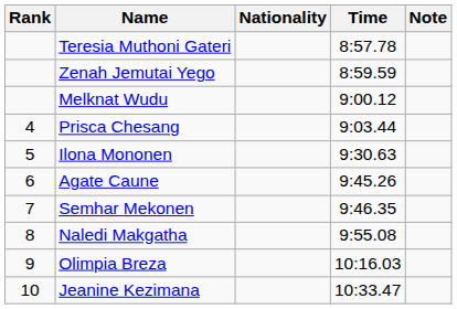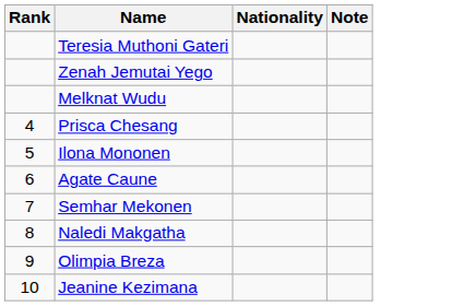 <table class="wikitable sortable" style="text-align:center">
 <tr>
 <th>Rank</th>
 <th>Name</th>
 <th>Nationality</th>
-<th>Time</th>
 <th>Note</th>
 </tr>
 <tr>
 <td></td>
 <td align=left><a href='#'>Teresia Muthoni Gateri</a></td>
 <td align=left></td>
-<td>8:57.78</td>
 <td></td>
 </tr>
 <tr>
 <td></td>
 <td align=left><a href='#'>Zenah Jemutai Yego</a></td>
 <td align=left></td>
-<td>8:59.59</td>
 <td></td>
 </tr>
 <tr>
 <td></td>
 <td align=left><a href='#'>Melknat Wudu</a></td>
 <td align=left></td>
-<td>9:00.12</td>
 <td></td>
 </tr>
 <tr>
 <td>4</td>
 <td align=left><a href='#'>Prisca Chesang</a></td>
 <td align=left></td>
-<td>9:03.44</td>
 <td></td>
 </tr>
 <tr>
 <td>5</td>
 <td align=left><a href='#'>Ilona Mononen</a></td>
 <td align=left></td>
-<td>9:30.63</td>
 <td></td>
 </tr>
 <tr>
 <td>6</td>
 <td align=left><a href='#'>Agate Caune</a></td>
 <td align=left></td>
-<td>9:45.26</td>
 <td></td>
 </tr>
 <tr>
 <td>7</td>
 <td align=left><a href='#'>Semhar Mekonen</a></td>
 <td align=left></td>
-<td>9:46.35</td>
 <td></td>
 </tr>
 <tr>
 <td>8</td>
 <td align=left><a href='#'>Naledi Makgatha</a></td>
 <td align=left></td>
-<td>9:55.08</td>
 <td></td>
 </tr>
 <tr>
 <td>9</td>
 <td align=left><a href='#'>Olimpia Breza</a></td>
 <td align=left></td>
-<td>10:16.03</td>
 <td></td>
 </tr>
 <tr>
 <td>10</td>
 <td align=left><a href='#'>Jeanine Kezimana</a></td>
 <td align=left></td>
-<td>10:33.47</td>
 <td></td>
 </tr>
 </table>
